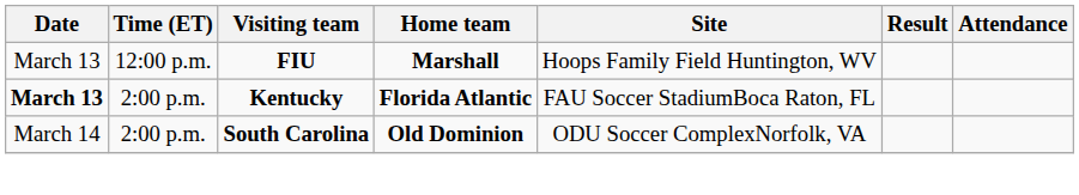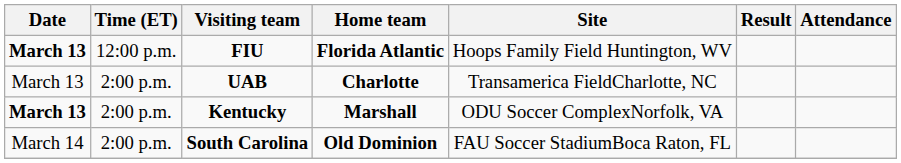 <table class="wikitable" style="font-size:95%; text-align: center;">
 <tr>
 <th>Date</th>
 <th>Time (ET)</th>
 <th>Visiting team</th>
 <th>Home team</th>
 <th>Site</th>
 <th>Result</th>
 <th>Attendance</th>
 </tr>
 <tr>
-<td>March 13</td>
+<td><strong>March 13</strong></td>
 <td>12:00 p.m.</td>
 <td><strong>FIU</strong></td>
-<td><strong>Marshall</strong></td>
+<td><strong>Florida Atlantic</strong></td>
 <td>Hoops Family Field Huntington, WV</td>
+<td></td>
+<td></td>
+</tr>
+<tr>
+<td>March 13</td>
+<td>2:00 p.m.</td>
+<td><strong>UAB</strong></td>
+<td><strong>Charlotte</strong></td>
+<td>Transamerica FieldCharlotte, NC</td>
 <td></td>
 <td></td>
 </tr>
 <tr>
 <td><strong>March 13</strong></td>
 <td>2:00 p.m.</td>
 <td><strong>Kentucky</strong></td>
-<td><strong>Florida Atlantic</strong></td>
-<td>FAU Soccer StadiumBoca Raton, FL</td>
+<td><strong>Marshall</strong></td>
+<td>ODU Soccer ComplexNorfolk, VA</td>
 <td></td>
 <td></td>
 </tr>
 <tr>
 <td>March 14</td>
 <td>2:00 p.m.</td>
 <td><strong>South Carolina</strong></td>
 <td><strong>Old Dominion</strong></td>
-<td>ODU Soccer ComplexNorfolk, VA</td>
+<td>FAU Soccer StadiumBoca Raton, FL</td>
 <td></td>
 <td></td>
 </tr>
 <tr>
 </tr>
 </table>
